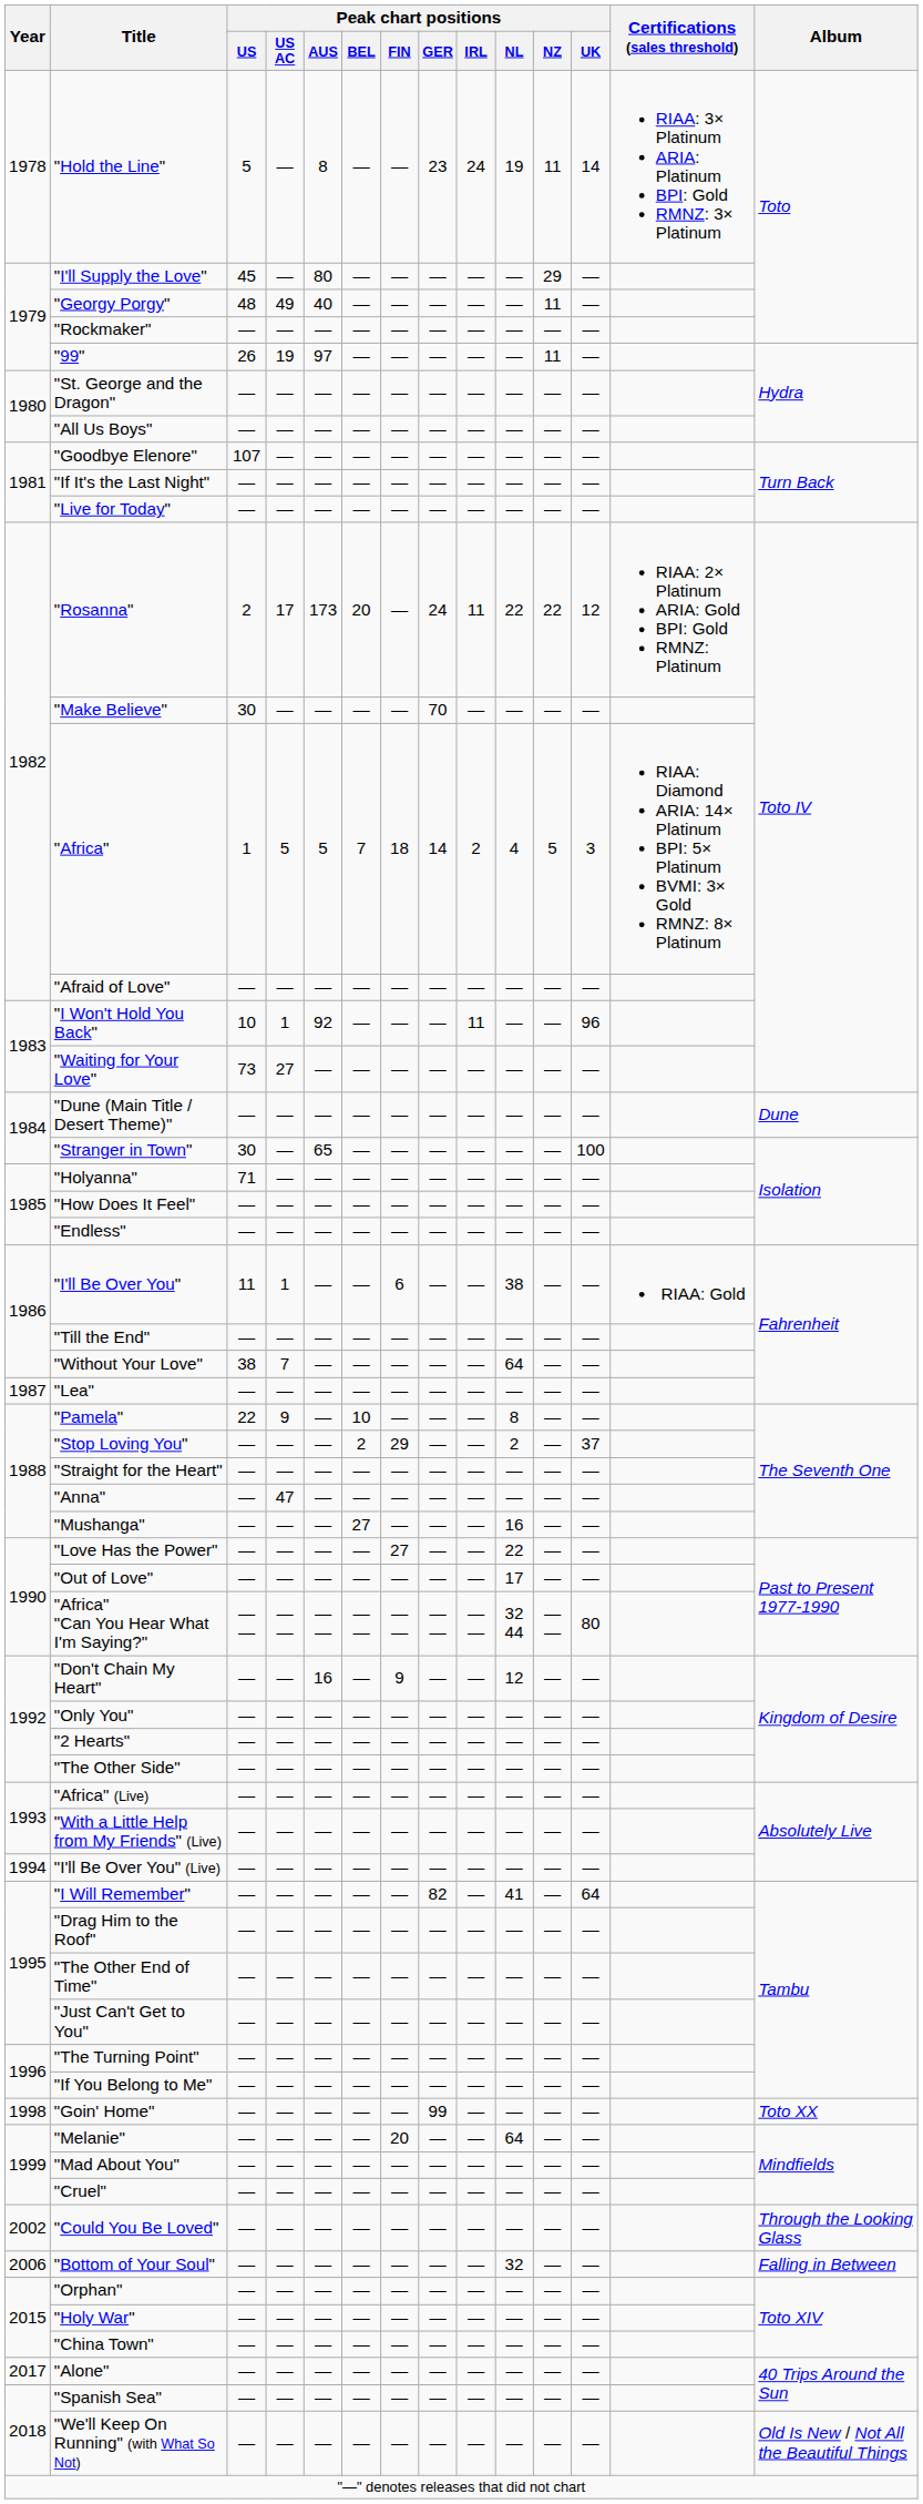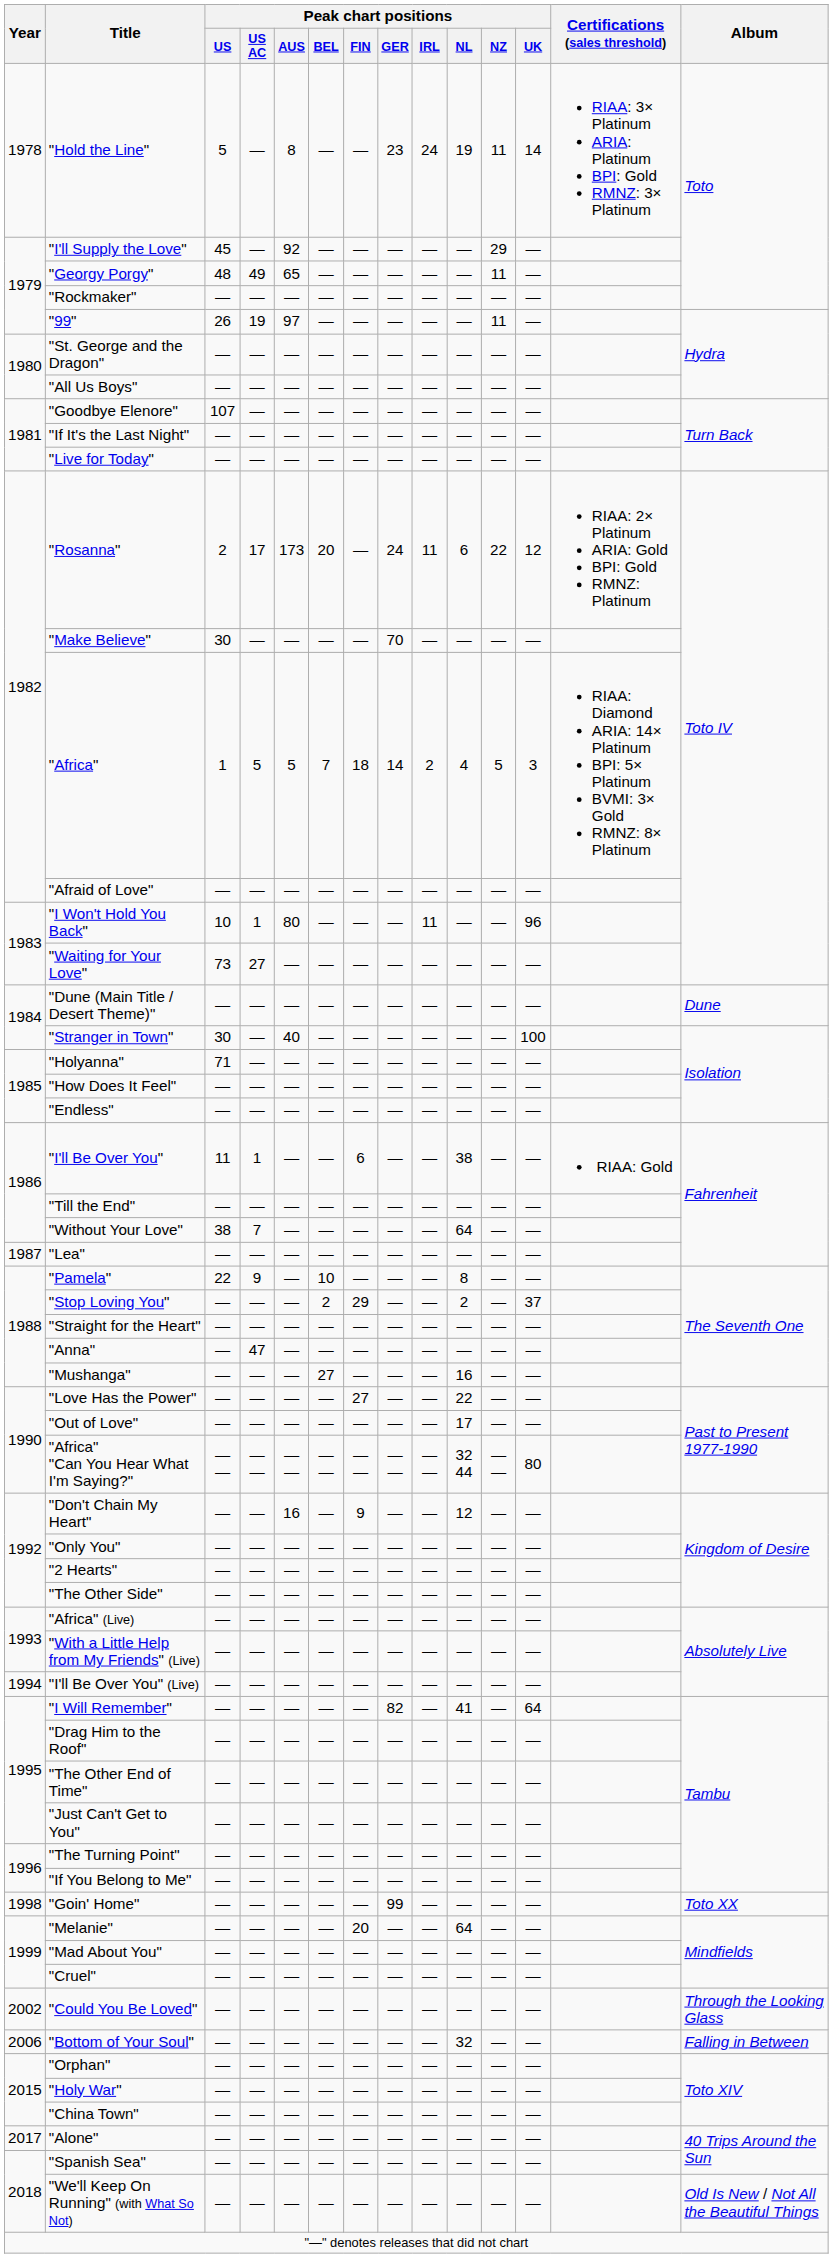 <table class="wikitable" style="text-align:center;">
 <tr>
 <th scope="col" rowspan="2">Year</th>
 <th scope="col" rowspan="2">Title</th>
 <th scope="col" colspan="10">Peak chart positions</th>
 <th scope="col" rowspan="2"><a href='#'>Certifications</a><br><small>(<a href='#'>sales threshold</a>)</small></th>
 <th scope="col" rowspan="2">Album</th>
 </tr>
 <tr style="font-size:smaller;">
 <th scope="col" style="width:30px;"><a href='#'>US</a><br></th>
 <th scope="col" style="width:30px;"><a href='#'>US AC</a><br></th>
 <th scope="col" style="width:30px;"><a href='#'>AUS</a><br></th>
 <th scope="col" style="width:30px;"><a href='#'>BEL</a><br></th>
 <th scope="col" style="width:30px;"><a href='#'>FIN</a><br></th>
 <th scope="col" style="width:30px;"><a href='#'>GER</a><br></th>
 <th scope="col" style="width:30px;"><a href='#'>IRL</a><br></th>
 <th scope="col" style="width:30px;"><a href='#'>NL</a><br></th>
 <th scope="col" style="width:30px;"><a href='#'>NZ</a><br></th>
 <th scope="col" style="width:30px;"><a href='#'>UK</a><br></th>
 </tr>
 <tr>
 <td>1978</td>
 <td style="text-align:left;">"<a href='#'>Hold the Line</a>"</td>
 <td>5</td>
 <td>—</td>
 <td>8</td>
 <td>—</td>
 <td>—</td>
 <td>23</td>
 <td>24</td>
 <td>19</td>
 <td>11</td>
 <td>14</td>
 <td style="text-align:left;"><br><ul><li><a href='#'>RIAA</a>: 3× Platinum</li><li><a href='#'>ARIA</a>: Platinum</li><li><a href='#'>BPI</a>: Gold</li><li><a href='#'>RMNZ</a>: 3× Platinum</li></ul></td>
 <td rowspan="4" style="text-align:left;"><em><a href='#'>Toto</a></em></td>
 </tr>
 <tr>
 <td rowspan="4">1979</td>
 <td style="text-align:left;">"<a href='#'>I'll Supply the Love</a>"</td>
 <td>45</td>
 <td>—</td>
-<td>80</td>
+<td>92</td>
 <td>—</td>
 <td>—</td>
 <td>—</td>
 <td>—</td>
 <td>—</td>
 <td>29</td>
 <td>—</td>
 <td></td>
 </tr>
 <tr>
 <td style="text-align:left;">"<a href='#'>Georgy Porgy</a>"</td>
 <td>48</td>
 <td>49</td>
-<td>40</td>
+<td>65</td>
 <td>—</td>
 <td>—</td>
 <td>—</td>
 <td>—</td>
 <td>—</td>
 <td>11</td>
 <td>—</td>
 <td></td>
 </tr>
 <tr>
 <td style="text-align:left;">"Rockmaker"</td>
 <td>—</td>
 <td>—</td>
 <td>—</td>
 <td>—</td>
 <td>—</td>
 <td>—</td>
 <td>—</td>
 <td>—</td>
 <td>—</td>
 <td>—</td>
 <td></td>
 </tr>
 <tr>
 <td style="text-align:left;">"<a href='#'>99</a>"</td>
 <td>26</td>
 <td>19</td>
 <td>97</td>
 <td>—</td>
 <td>—</td>
 <td>—</td>
 <td>—</td>
 <td>—</td>
 <td>11</td>
 <td>—</td>
 <td></td>
 <td rowspan="3" style="text-align:left;"><em><a href='#'>Hydra</a></em></td>
 </tr>
 <tr>
 <td rowspan="2">1980</td>
 <td style="text-align:left;">"St. George and the Dragon"</td>
 <td>—</td>
 <td>—</td>
 <td>—</td>
 <td>—</td>
 <td>—</td>
 <td>—</td>
 <td>—</td>
 <td>—</td>
 <td>—</td>
 <td>—</td>
 <td></td>
 </tr>
 <tr>
 <td style="text-align:left;">"All Us Boys"</td>
 <td>—</td>
 <td>—</td>
 <td>—</td>
 <td>—</td>
 <td>—</td>
 <td>—</td>
 <td>—</td>
 <td>—</td>
 <td>—</td>
 <td>—</td>
 <td></td>
 </tr>
 <tr>
 <td rowspan="3">1981</td>
 <td style="text-align:left;">"Goodbye Elenore"</td>
 <td>107</td>
 <td>—</td>
 <td>—</td>
 <td>—</td>
 <td>—</td>
 <td>—</td>
 <td>—</td>
 <td>—</td>
 <td>—</td>
 <td>—</td>
 <td></td>
 <td rowspan="3" style="text-align:left;"><em><a href='#'>Turn Back</a></em></td>
 </tr>
 <tr>
 <td style="text-align:left;">"If It's the Last Night"</td>
 <td>—</td>
 <td>—</td>
 <td>—</td>
 <td>—</td>
 <td>—</td>
 <td>—</td>
 <td>—</td>
 <td>—</td>
 <td>—</td>
 <td>—</td>
 <td></td>
 </tr>
 <tr>
 <td style="text-align:left;">"<a href='#'>Live for Today</a>"</td>
 <td>—</td>
 <td>—</td>
 <td>—</td>
 <td>—</td>
 <td>—</td>
 <td>—</td>
 <td>—</td>
 <td>—</td>
 <td>—</td>
 <td>—</td>
 <td></td>
 </tr>
 <tr>
 <td rowspan="4">1982</td>
 <td style="text-align:left;">"<a href='#'>Rosanna</a>"</td>
 <td>2</td>
 <td>17</td>
 <td>173</td>
 <td>20</td>
 <td>—</td>
 <td>24</td>
 <td>11</td>
-<td>22</td>
+<td>6</td>
 <td>22</td>
 <td>12</td>
 <td style="text-align:left;"><br><ul><li>RIAA: 2× Platinum</li><li>ARIA: Gold</li><li>BPI: Gold</li><li>RMNZ: Platinum</li></ul></td>
 <td rowspan="6" style="text-align:left;"><em><a href='#'>Toto IV</a></em></td>
 </tr>
 <tr>
 <td style="text-align:left;">"<a href='#'>Make Believe</a>"</td>
 <td>30</td>
 <td>—</td>
 <td>—</td>
 <td>—</td>
 <td>—</td>
 <td>70</td>
 <td>—</td>
 <td>—</td>
 <td>—</td>
 <td>—</td>
 <td></td>
 </tr>
 <tr>
 <td style="text-align:left;">"<a href='#'>Africa</a>"</td>
 <td>1</td>
 <td>5</td>
 <td>5</td>
 <td>7</td>
 <td>18</td>
 <td>14</td>
 <td>2</td>
 <td>4</td>
 <td>5</td>
 <td>3</td>
 <td style="text-align:left;"><br><ul><li>RIAA: Diamond</li><li>ARIA: 14× Platinum</li><li>BPI: 5× Platinum</li><li>BVMI: 3× Gold</li><li>RMNZ: 8× Platinum</li></ul></td>
 </tr>
 <tr>
 <td style="text-align:left;">"Afraid of Love"</td>
 <td>—</td>
 <td>—</td>
 <td>—</td>
 <td>—</td>
 <td>—</td>
 <td>—</td>
 <td>—</td>
 <td>—</td>
 <td>—</td>
 <td>—</td>
 <td></td>
 </tr>
 <tr>
 <td rowspan="2">1983</td>
 <td style="text-align:left;">"<a href='#'>I Won't Hold You Back</a>"</td>
 <td>10</td>
 <td>1</td>
-<td>92</td>
+<td>80</td>
 <td>—</td>
 <td>—</td>
 <td>—</td>
 <td>11</td>
 <td>—</td>
 <td>—</td>
 <td>96</td>
 <td></td>
 </tr>
 <tr>
 <td style="text-align:left;">"<a href='#'>Waiting for Your Love</a>"</td>
 <td>73</td>
 <td>27</td>
 <td>—</td>
 <td>—</td>
 <td>—</td>
 <td>—</td>
 <td>—</td>
 <td>—</td>
 <td>—</td>
 <td>—</td>
 <td></td>
 </tr>
 <tr>
 <td rowspan="2">1984</td>
 <td style="text-align:left;">"Dune (Main Title / Desert Theme)"</td>
 <td>—</td>
 <td>—</td>
 <td>—</td>
 <td>—</td>
 <td>—</td>
 <td>—</td>
 <td>—</td>
 <td>—</td>
 <td>—</td>
 <td>—</td>
 <td></td>
 <td style="text-align:left;"><em><a href='#'>Dune</a></em></td>
 </tr>
 <tr>
 <td style="text-align:left;">"<a href='#'>Stranger in Town</a>"</td>
 <td>30</td>
 <td>—</td>
-<td>65</td>
+<td>40</td>
 <td>—</td>
 <td>—</td>
 <td>—</td>
 <td>—</td>
 <td>—</td>
 <td>—</td>
 <td>100</td>
 <td></td>
 <td rowspan="4" style="text-align:left;"><em><a href='#'>Isolation</a></em></td>
 </tr>
 <tr>
 <td rowspan="3">1985</td>
 <td style="text-align:left;">"Holyanna"</td>
 <td>71</td>
 <td>—</td>
 <td>—</td>
 <td>—</td>
 <td>—</td>
 <td>—</td>
 <td>—</td>
 <td>—</td>
 <td>—</td>
 <td>—</td>
 <td></td>
 </tr>
 <tr>
 <td style="text-align:left;">"How Does It Feel"</td>
 <td>—</td>
 <td>—</td>
 <td>—</td>
 <td>—</td>
 <td>—</td>
 <td>—</td>
 <td>—</td>
 <td>—</td>
 <td>—</td>
 <td>—</td>
 <td></td>
 </tr>
 <tr>
 <td style="text-align:left;">"Endless"</td>
 <td>—</td>
 <td>—</td>
 <td>—</td>
 <td>—</td>
 <td>—</td>
 <td>—</td>
 <td>—</td>
 <td>—</td>
 <td>—</td>
 <td>—</td>
 <td></td>
 </tr>
 <tr>
 <td rowspan="3">1986</td>
 <td style="text-align:left;">"<a href='#'>I'll Be Over You</a>"</td>
 <td>11</td>
 <td>1</td>
 <td>—</td>
 <td>—</td>
 <td>6</td>
 <td>—</td>
 <td>—</td>
 <td>38</td>
 <td>—</td>
 <td>—</td>
 <td><br><ul><li>RIAA: Gold</li></ul></td>
 <td rowspan="4" style="text-align:left;"><em><a href='#'>Fahrenheit</a></em></td>
 </tr>
 <tr>
 <td style="text-align:left;">"Till the End"</td>
 <td>—</td>
 <td>—</td>
 <td>—</td>
 <td>—</td>
 <td>—</td>
 <td>—</td>
 <td>—</td>
 <td>—</td>
 <td>—</td>
 <td>—</td>
 <td></td>
 </tr>
 <tr>
 <td style="text-align:left;">"Without Your Love"</td>
 <td>38</td>
 <td>7</td>
 <td>—</td>
 <td>—</td>
 <td>—</td>
 <td>—</td>
 <td>—</td>
 <td>64</td>
 <td>—</td>
 <td>—</td>
 <td></td>
 </tr>
 <tr>
 <td>1987</td>
 <td style="text-align:left;">"Lea"</td>
 <td>—</td>
 <td>—</td>
 <td>—</td>
 <td>—</td>
 <td>—</td>
 <td>—</td>
 <td>—</td>
 <td>—</td>
 <td>—</td>
 <td>—</td>
 <td></td>
 </tr>
 <tr>
 <td rowspan="5">1988</td>
 <td style="text-align:left;">"<a href='#'>Pamela</a>"</td>
 <td>22</td>
 <td>9</td>
 <td>—</td>
 <td>10</td>
 <td>—</td>
 <td>—</td>
 <td>—</td>
 <td>8</td>
 <td>—</td>
 <td>—</td>
 <td></td>
 <td rowspan="5" style="text-align:left;"><em><a href='#'>The Seventh One</a></em></td>
 </tr>
 <tr>
 <td style="text-align:left;">"<a href='#'>Stop Loving You</a>"</td>
 <td>—</td>
 <td>—</td>
 <td>—</td>
 <td>2</td>
 <td>29</td>
 <td>—</td>
 <td>—</td>
 <td>2</td>
 <td>—</td>
 <td>37</td>
 </tr>
 <tr>
 <td style="text-align:left;">"Straight for the Heart"</td>
 <td>—</td>
 <td>—</td>
 <td>—</td>
 <td>—</td>
 <td>—</td>
 <td>—</td>
 <td>—</td>
 <td>—</td>
 <td>—</td>
 <td>—</td>
 <td></td>
 </tr>
 <tr>
 <td style="text-align:left;">"Anna" </td>
 <td>—</td>
 <td>47</td>
 <td>—</td>
 <td>—</td>
 <td>—</td>
 <td>—</td>
 <td>—</td>
 <td>—</td>
 <td>—</td>
 <td>—</td>
 <td></td>
 </tr>
 <tr>
 <td style="text-align:left;">"Mushanga"</td>
 <td>—</td>
 <td>—</td>
 <td>—</td>
 <td>27</td>
 <td>—</td>
 <td>—</td>
 <td>—</td>
 <td>16</td>
 <td>—</td>
 <td>—</td>
 <td></td>
 </tr>
 <tr>
 <td rowspan="3">1990</td>
 <td style="text-align:left;">"Love Has the Power"</td>
 <td>—</td>
 <td>—</td>
 <td>—</td>
 <td>—</td>
 <td>27</td>
 <td>—</td>
 <td>—</td>
 <td>22</td>
 <td>—</td>
 <td>—</td>
 <td></td>
 <td rowspan="3" style="text-align:left;"><em><a href='#'>Past to Present 1977-1990</a></em></td>
 </tr>
 <tr>
 <td style="text-align:left;">"Out of Love"</td>
 <td>—</td>
 <td>—</td>
 <td>—</td>
 <td>—</td>
 <td>—</td>
 <td>—</td>
 <td>—</td>
 <td>17</td>
 <td>—</td>
 <td>—</td>
 <td></td>
 </tr>
 <tr>
 <td style="text-align:left;">"Africa"<br>"Can You Hear What I'm Saying?"</td>
 <td>—<br>—</td>
 <td>—<br>—</td>
 <td>—<br>—</td>
 <td>—<br>—</td>
 <td>—<br>—</td>
 <td>—<br>—</td>
 <td>—<br>—</td>
 <td>32<br>44</td>
 <td>—<br>—</td>
 <td>80</td>
 <td></td>
 </tr>
 <tr>
 <td rowspan="4">1992</td>
 <td style="text-align:left;">"Don't Chain My Heart"</td>
 <td>—</td>
 <td>—</td>
 <td>16</td>
 <td>—</td>
 <td>9</td>
 <td>—</td>
 <td>—</td>
 <td>12</td>
 <td>—</td>
 <td>—</td>
 <td></td>
 <td rowspan="4" style="text-align:left;"><em><a href='#'>Kingdom of Desire</a></em></td>
 </tr>
 <tr>
 <td style="text-align:left;">"Only You"</td>
 <td>—</td>
 <td>—</td>
 <td>—</td>
 <td>—</td>
 <td>—</td>
 <td>—</td>
 <td>—</td>
 <td>—</td>
 <td>—</td>
 <td>—</td>
 <td></td>
 </tr>
 <tr>
 <td style="text-align:left;">"2 Hearts"</td>
 <td>—</td>
 <td>—</td>
 <td>—</td>
 <td>—</td>
 <td>—</td>
 <td>—</td>
 <td>—</td>
 <td>—</td>
 <td>—</td>
 <td>—</td>
 <td></td>
 </tr>
 <tr>
 <td style="text-align:left;">"The Other Side"</td>
 <td>—</td>
 <td>—</td>
 <td>—</td>
 <td>—</td>
 <td>—</td>
 <td>—</td>
 <td>—</td>
 <td>—</td>
 <td>—</td>
 <td>—</td>
 <td></td>
 </tr>
 <tr>
 <td rowspan="2">1993</td>
 <td style="text-align:left;">"Africa" <small>(Live)</small></td>
 <td>—</td>
 <td>—</td>
 <td>—</td>
 <td>—</td>
 <td>—</td>
 <td>—</td>
 <td>—</td>
 <td>—</td>
 <td>—</td>
 <td>—</td>
 <td></td>
 <td rowspan="3" style="text-align:left;"><em><a href='#'>Absolutely Live</a></em></td>
 </tr>
 <tr>
 <td style="text-align:left;">"<a href='#'>With a Little Help from My Friends</a>" <small>(Live)</small></td>
 <td>—</td>
 <td>—</td>
 <td>—</td>
 <td>—</td>
 <td>—</td>
 <td>—</td>
 <td>—</td>
 <td>—</td>
 <td>—</td>
 <td>—</td>
 <td></td>
 </tr>
 <tr>
 <td>1994</td>
 <td style="text-align:left;">"I'll Be Over You" <small>(Live)</small></td>
 <td>—</td>
 <td>—</td>
 <td>—</td>
 <td>—</td>
 <td>—</td>
 <td>—</td>
 <td>—</td>
 <td>—</td>
 <td>—</td>
 <td>—</td>
 <td></td>
 </tr>
 <tr>
 <td rowspan="4">1995</td>
 <td style="text-align:left;">"<a href='#'>I Will Remember</a>"</td>
 <td>—</td>
 <td>—</td>
 <td>—</td>
 <td>—</td>
 <td>—</td>
 <td>82</td>
 <td>—</td>
 <td>41</td>
 <td>—</td>
 <td>64</td>
 <td></td>
 <td rowspan="6" style="text-align:left;"><em><a href='#'>Tambu</a></em></td>
 </tr>
 <tr>
 <td style="text-align:left;">"Drag Him to the Roof"</td>
 <td>—</td>
 <td>—</td>
 <td>—</td>
 <td>—</td>
 <td>—</td>
 <td>—</td>
 <td>—</td>
 <td>—</td>
 <td>—</td>
 <td>—</td>
 <td></td>
 </tr>
 <tr>
 <td style="text-align:left;">"The Other End of Time"</td>
 <td>—</td>
 <td>—</td>
 <td>—</td>
 <td>—</td>
 <td>—</td>
 <td>—</td>
 <td>—</td>
 <td>—</td>
 <td>—</td>
 <td>—</td>
 <td></td>
 </tr>
 <tr>
 <td style="text-align:left;">"Just Can't Get to You"</td>
 <td>—</td>
 <td>—</td>
 <td>—</td>
 <td>—</td>
 <td>—</td>
 <td>—</td>
 <td>—</td>
 <td>—</td>
 <td>—</td>
 <td>—</td>
 <td></td>
 </tr>
 <tr>
 <td rowspan="2">1996</td>
 <td style="text-align:left;">"The Turning Point"</td>
 <td>—</td>
 <td>—</td>
 <td>—</td>
 <td>—</td>
 <td>—</td>
 <td>—</td>
 <td>—</td>
 <td>—</td>
 <td>—</td>
 <td>—</td>
 <td></td>
 </tr>
 <tr>
 <td style="text-align:left;">"If You Belong to Me"</td>
 <td>—</td>
 <td>—</td>
 <td>—</td>
 <td>—</td>
 <td>—</td>
 <td>—</td>
 <td>—</td>
 <td>—</td>
 <td>—</td>
 <td>—</td>
 <td></td>
 </tr>
 <tr>
 <td>1998</td>
 <td style="text-align:left;">"Goin' Home"</td>
 <td>—</td>
 <td>—</td>
 <td>—</td>
 <td>—</td>
 <td>—</td>
 <td>99</td>
 <td>—</td>
 <td>—</td>
 <td>—</td>
 <td>—</td>
 <td></td>
 <td style="text-align:left;"><em><a href='#'>Toto XX</a></em></td>
 </tr>
 <tr>
 <td rowspan="3">1999</td>
 <td style="text-align:left;">"Melanie"</td>
 <td>—</td>
 <td>—</td>
 <td>—</td>
 <td>—</td>
 <td>20</td>
 <td>—</td>
 <td>—</td>
 <td>64</td>
 <td>—</td>
 <td>—</td>
 <td></td>
 <td rowspan="3" style="text-align:left;"><em><a href='#'>Mindfields</a></em></td>
 </tr>
 <tr>
 <td style="text-align:left;">"Mad About You"</td>
 <td>—</td>
 <td>—</td>
 <td>—</td>
 <td>—</td>
 <td>—</td>
 <td>—</td>
 <td>—</td>
 <td>—</td>
 <td>—</td>
 <td>—</td>
 <td></td>
 </tr>
 <tr>
 <td style="text-align:left;">"Cruel"</td>
 <td>—</td>
 <td>—</td>
 <td>—</td>
 <td>—</td>
 <td>—</td>
 <td>—</td>
 <td>—</td>
 <td>—</td>
 <td>—</td>
 <td>—</td>
 <td></td>
 </tr>
 <tr>
 <td>2002</td>
 <td style="text-align:left;">"<a href='#'>Could You Be Loved</a>"</td>
 <td>—</td>
 <td>—</td>
 <td>—</td>
 <td>—</td>
 <td>—</td>
 <td>—</td>
 <td>—</td>
 <td>—</td>
 <td>—</td>
 <td>—</td>
 <td></td>
 <td style="text-align:left;"><em><a href='#'>Through the Looking Glass</a></em></td>
 </tr>
 <tr>
 <td>2006</td>
 <td style="text-align:left;">"<a href='#'>Bottom of Your Soul</a>"</td>
 <td>—</td>
 <td>—</td>
 <td>—</td>
 <td>—</td>
 <td>—</td>
 <td>—</td>
 <td>—</td>
 <td>32</td>
 <td>—</td>
 <td>—</td>
 <td></td>
 <td style="text-align:left;"><em><a href='#'>Falling in Between</a></em></td>
 </tr>
 <tr>
 <td rowspan="3">2015</td>
 <td style="text-align:left;">"Orphan"</td>
 <td>—</td>
 <td>—</td>
 <td>—</td>
 <td>—</td>
 <td>—</td>
 <td>—</td>
 <td>—</td>
 <td>—</td>
 <td>—</td>
 <td>—</td>
 <td></td>
 <td rowspan="3" style="text-align:left;"><em><a href='#'>Toto XIV</a></em></td>
 </tr>
 <tr>
 <td style="text-align:left;">"<a href='#'>Holy War</a>"</td>
 <td>—</td>
 <td>—</td>
 <td>—</td>
 <td>—</td>
 <td>—</td>
 <td>—</td>
 <td>—</td>
 <td>—</td>
 <td>—</td>
 <td>—</td>
 <td></td>
 </tr>
 <tr>
 <td style="text-align:left;">"China Town"</td>
 <td>—</td>
 <td>—</td>
 <td>—</td>
 <td>—</td>
 <td>—</td>
 <td>—</td>
 <td>—</td>
 <td>—</td>
 <td>—</td>
 <td>—</td>
 <td></td>
 </tr>
 <tr>
 <td>2017</td>
 <td style="text-align:left;">"Alone"</td>
 <td>—</td>
 <td>—</td>
 <td>—</td>
 <td>—</td>
 <td>—</td>
 <td>—</td>
 <td>—</td>
 <td>—</td>
 <td>—</td>
 <td>—</td>
 <td></td>
 <td rowspan="2" style="text-align:left;"><em><a href='#'>40 Trips Around the Sun</a></em></td>
 </tr>
 <tr>
 <td rowspan="2">2018</td>
 <td style="text-align:left;">"Spanish Sea"</td>
 <td>—</td>
 <td>—</td>
 <td>—</td>
 <td>—</td>
 <td>—</td>
 <td>—</td>
 <td>—</td>
 <td>—</td>
 <td>—</td>
 <td>—</td>
 <td></td>
 </tr>
 <tr>
 <td style="text-align:left;">"We'll Keep On Running" <small>(with <a href='#'>What So Not</a>)</small></td>
 <td>—</td>
 <td>—</td>
 <td>—</td>
 <td>—</td>
 <td>—</td>
 <td>—</td>
 <td>—</td>
 <td>—</td>
 <td>—</td>
 <td>—</td>
 <td></td>
 <td style="text-align:left;"><em><a href='#'>Old Is New</a></em> / <em><a href='#'>Not All the Beautiful Things</a></em></td>
 </tr>
 <tr>
 <td colspan="20" style="font-size:85%">"—" denotes releases that did not chart</td>
 </tr>
 </table>
